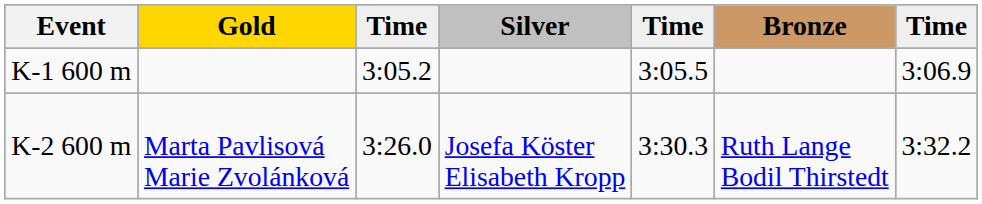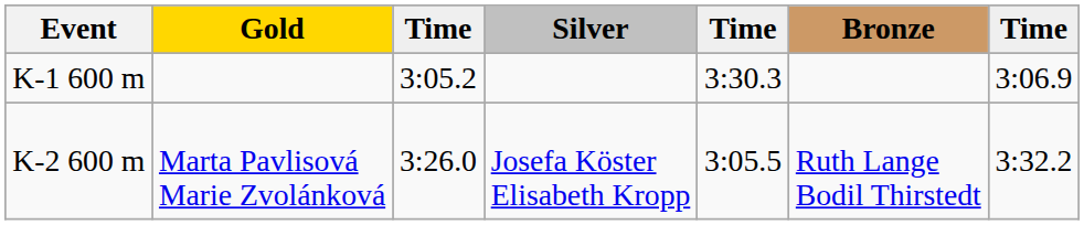 <table class="wikitable">
 <tr>
 <th>Event</th>
 <td align=center bgcolor="gold"><strong>Gold</strong></td>
 <td align=center bgcolor="EFEFEF"><strong>Time</strong></td>
 <td align=center bgcolor="silver"><strong>Silver</strong></td>
 <td align=center bgcolor="EFEFEF"><strong>Time</strong></td>
 <td align=center bgcolor="CC9966"><strong>Bronze</strong></td>
 <td align=center bgcolor="EFEFEF"><strong>Time</strong></td>
 </tr>
 <tr>
 <td>K-1 600 m</td>
 <td></td>
 <td>3:05.2</td>
 <td></td>
-<td>3:05.5</td>
+<td>3:30.3</td>
 <td></td>
 <td>3:06.9</td>
 </tr>
 <tr>
 <td>K-2 600 m</td>
 <td><br><a href='#'>Marta Pavlisová</a><br><a href='#'>Marie Zvolánková</a></td>
 <td>3:26.0</td>
 <td><br><a href='#'>Josefa Köster</a><br><a href='#'>Elisabeth Kropp</a></td>
-<td>3:30.3</td>
+<td>3:05.5</td>
 <td><br><a href='#'>Ruth Lange</a><br><a href='#'>Bodil Thirstedt</a></td>
 <td>3:32.2</td>
 </tr>
 </table>
